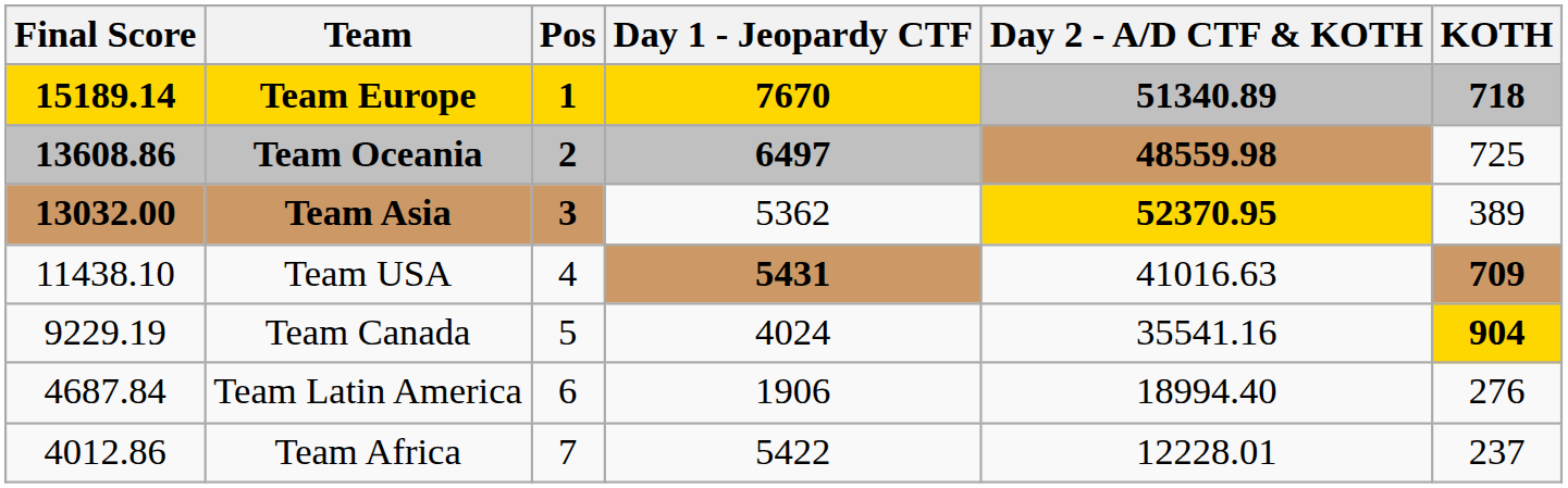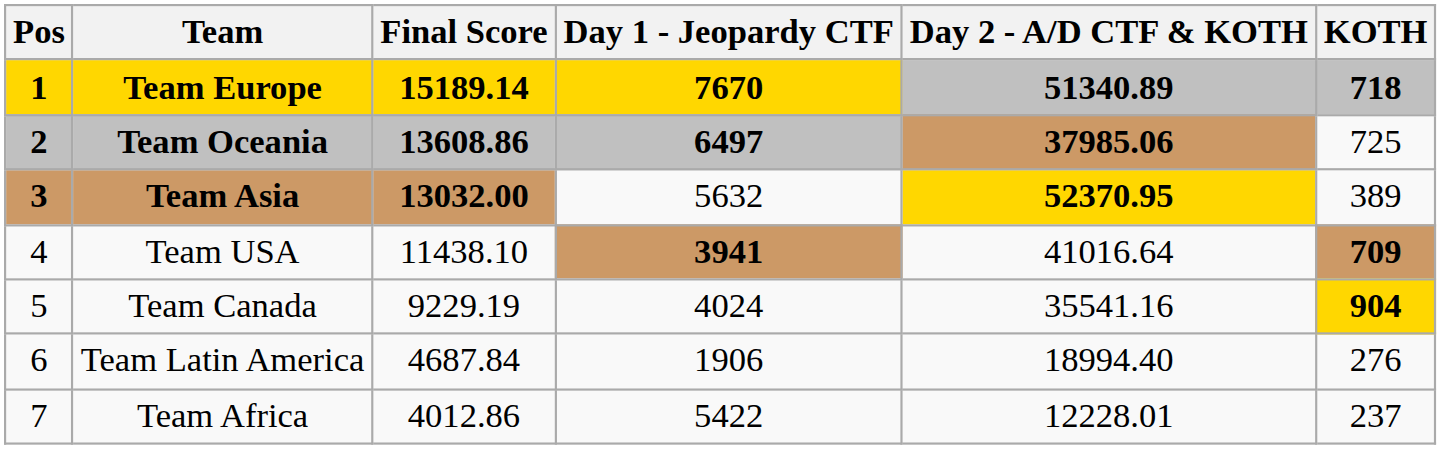 <table class="wikitable" style="text-align:center">
 <tr>
+<th>Pos</th>
+<th>Team</th>
 <th>Final Score</th>
-<th>Team</th>
-<th>Pos</th>
 <th>Day 1 - Jeopardy CTF</th>
 <th>Day 2 - A/D CTF & KOTH</th>
 <th>KOTH</th>
 </tr>
 <tr>
+<th scope=col style="background-color: gold">1</th>
+<th scope=col style="background-color: gold">Team Europe</th>
 <th scope=col style="background-color: gold">15189.14</th>
-<th scope=col style="background-color: gold">Team Europe</th>
-<th scope=col style="background-color: gold">1</th>
 <th scope=col style="background-color: gold">7670</th>
 <th scope=col style="background-color: silver">51340.89</th>
 <th scope=col style="background-color: silver">718</th>
 </tr>
 <tr>
+<th scope=col style="background-color: silver">2</th>
+<th scope=col style="background-color: silver">Team Oceania</th>
 <th scope=col style="background-color: silver">13608.86</th>
-<th scope=col style="background-color: silver">Team Oceania</th>
-<th scope=col style="background-color: silver">2</th>
 <th scope=col style="background-color: silver">6497</th>
-<th scope=col style="background-color: #cc9966">48559.98</th>
+<th scope=col style="background-color: #cc9966">37985.06</th>
 <td>725</td>
 </tr>
 <tr>
+<th scope=col style="background-color: #cc9966">3</th>
+<th scope=col style="background-color: #cc9966">Team Asia</th>
 <th scope=col style="background-color: #cc9966">13032.00</th>
-<th scope=col style="background-color: #cc9966">Team Asia</th>
-<th scope=col style="background-color: #cc9966">3</th>
-<td>5362</td>
+<td>5632</td>
 <th scope=col style="background-color: gold">52370.95</th>
 <td>389</td>
 </tr>
 <tr>
+<td>4</td>
+<td>Team USA</td>
 <td>11438.10</td>
-<td>Team USA</td>
-<td>4</td>
-<th scope=col style="background-color: #cc9966">5431</th>
-<td>41016.63</td>
+<th scope=col style="background-color: #cc9966">3941</th>
+<td>41016.64</td>
 <th scope=col style="background-color: #cc9966">709</th>
 </tr>
 <tr>
+<td>5</td>
+<td>Team Canada</td>
 <td>9229.19</td>
-<td>Team Canada</td>
-<td>5</td>
 <td>4024</td>
 <td>35541.16</td>
 <th scope=col style="background-color: gold">904</th>
 </tr>
 <tr>
+<td>6</td>
+<td>Team Latin America</td>
 <td>4687.84</td>
-<td>Team Latin America</td>
-<td>6</td>
 <td>1906</td>
 <td>18994.40</td>
 <td>276</td>
 </tr>
 <tr>
+<td>7</td>
+<td>Team Africa</td>
 <td>4012.86</td>
-<td>Team Africa</td>
-<td>7</td>
 <td>5422</td>
 <td>12228.01</td>
 <td>237</td>
 </tr>
 </table>
